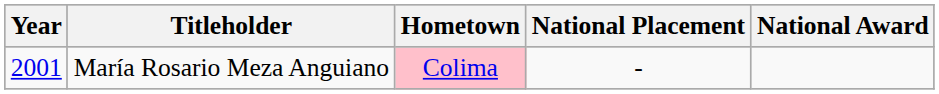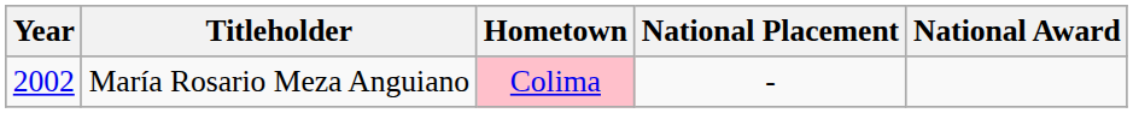 <table class="wikitable sortable" style="font-size:95%;">
 <tr>
 <th>Year</th>
 <th>Titleholder</th>
 <th>Hometown</th>
 <th>National Placement</th>
 <th>National Award</th>
 </tr>
 <tr>
-<td align="center"><a href='#'>2001</a></td>
+<td align="center"><a href='#'>2002</a></td>
 <td>María Rosario Meza Anguiano</td>
 <td align="center" style="background: pink;"><a href='#'>Colima</a></td>
 <td align="center">-</td>
 <td align="center"></td>
 </tr>
 </table>
